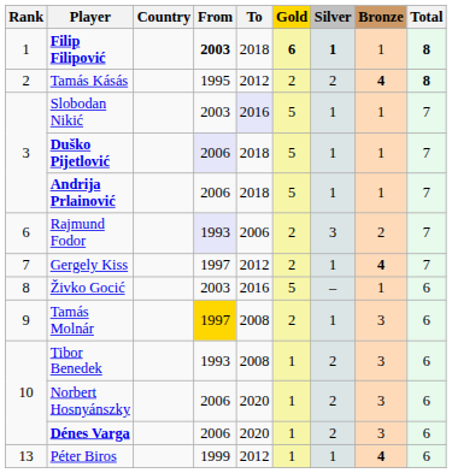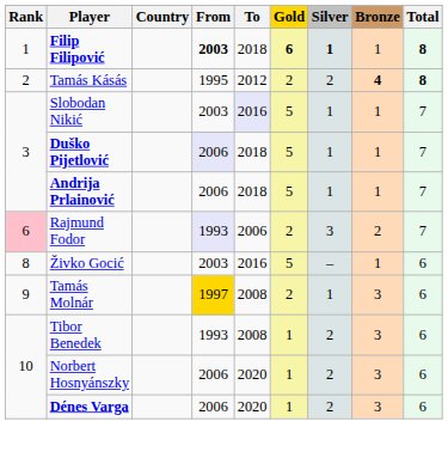 <table class="wikitable plainrowheaders" width=70% style="text-align:center;">
 <tr style="background-color:#EDEDED;">
 <th class="hintergrundfarbe5" style="width:1em">Rank</th>
 <th class="hintergrundfarbe5">Player</th>
 <th class="hintergrundfarbe5">Country</th>
 <th class="hintergrundfarbe5">From</th>
 <th class="hintergrundfarbe5">To</th>
 <th style="background:    gold; width:8%">Gold</th>
 <th style="background:  silver; width:8%">Silver</th>
 <th style="background: #CC9966; width:8%">Bronze</th>
 <th class="hintergrundfarbe5" style="width:8%">Total</th>
 </tr>
 <tr>
 <td>1</td>
 <td align="left"><strong><a href='#'>Filip Filipović</a></strong></td>
 <td align="left"><br></td>
 <td><strong>2003</strong></td>
 <td>2018</td>
 <td bgcolor="#F7F6A8"><strong>6</strong></td>
 <td bgcolor="#DCE5E5"><strong>1</strong></td>
 <td bgcolor="#FFDAB9">1</td>
 <td bgcolor="#E7FAEC"><strong>8</strong></td>
 </tr>
 <tr align="center">
 <td>2</td>
 <td align="left"><a href='#'>Tamás Kásás</a></td>
 <td align="left"></td>
 <td>1995</td>
 <td>2012</td>
 <td bgcolor="#F7F6A8">2</td>
 <td bgcolor="#DCE5E5">2</td>
 <td bgcolor="#FFDAB9"><strong>4</strong></td>
 <td bgcolor="#E7FAEC"><strong>8</strong></td>
 </tr>
 <tr align="center">
 <td rowspan="3">3</td>
 <td align="left"><a href='#'>Slobodan Nikić</a></td>
 <td align="left"><br></td>
 <td>2003</td>
 <td style="background: lavender;">2016</td>
 <td bgcolor="#F7F6A8">5</td>
 <td bgcolor="#DCE5E5">1</td>
 <td bgcolor="#FFDAB9">1</td>
 <td bgcolor="#E7FAEC">7</td>
 </tr>
 <tr align="center">
 <td align="left"><strong><a href='#'>Duško Pijetlović</a></strong></td>
 <td align="left"></td>
 <td style="background: lavender;">2006</td>
 <td>2018</td>
 <td bgcolor="#F7F6A8">5</td>
 <td bgcolor="#DCE5E5">1</td>
 <td bgcolor="#FFDAB9">1</td>
 <td bgcolor="#E7FAEC">7</td>
 </tr>
 <tr align="center">
 <td align="left"><strong><a href='#'>Andrija Prlainović</a></strong></td>
 <td align="left"></td>
 <td>2006</td>
 <td>2018</td>
 <td bgcolor="#F7F6A8">5</td>
 <td bgcolor="#DCE5E5">1</td>
 <td bgcolor="#FFDAB9">1</td>
 <td bgcolor="#E7FAEC">7</td>
 </tr>
 <tr align="center">
-<td>6</td>
+<td style="background: pink;">6</td>
 <td align="left"><a href='#'>Rajmund Fodor</a></td>
 <td align="left"></td>
 <td style="background: lavender;">1993</td>
 <td>2006</td>
 <td bgcolor="#F7F6A8">2</td>
 <td bgcolor="#DCE5E5">3</td>
 <td bgcolor="#FFDAB9">2</td>
-<td bgcolor="#E7FAEC">7</td>
-</tr>
-<tr align="center">
-<td>7</td>
-<td align="left"><a href='#'>Gergely Kiss</a></td>
-<td align="left"></td>
-<td>1997</td>
-<td>2012</td>
-<td bgcolor="#F7F6A8">2</td>
-<td bgcolor="#DCE5E5">1</td>
-<td bgcolor="#FFDAB9"><strong>4</strong></td>
 <td bgcolor="#E7FAEC">7</td>
 </tr>
 <tr align="center">
 <td>8</td>
 <td align="left"><a href='#'>Živko Gocić</a></td>
 <td align="left"><br></td>
 <td>2003</td>
 <td>2016</td>
 <td bgcolor="#F7F6A8">5</td>
 <td bgcolor="#DCE5E5">–</td>
 <td bgcolor="#FFDAB9">1</td>
 <td bgcolor="#E7FAEC">6</td>
 </tr>
 <tr align="center">
 <td>9</td>
 <td align="left"><a href='#'>Tamás Molnár</a></td>
 <td align="left"></td>
 <td style="background: gold;">1997</td>
 <td>2008</td>
 <td bgcolor="#F7F6A8">2</td>
 <td bgcolor="#DCE5E5">1</td>
 <td bgcolor="#FFDAB9">3</td>
 <td bgcolor="#E7FAEC">6</td>
 </tr>
 <tr align="center">
 <td rowspan="3">10</td>
 <td align="left"><a href='#'>Tibor Benedek</a></td>
 <td align="left"></td>
 <td>1993</td>
 <td>2008</td>
 <td bgcolor="#F7F6A8">1</td>
 <td bgcolor="#DCE5E5">2</td>
 <td bgcolor="#FFDAB9">3</td>
 <td bgcolor="#E7FAEC">6</td>
 </tr>
 <tr align="center">
 <td align="left"><a href='#'>Norbert Hosnyánszky</a></td>
 <td align="left"></td>
 <td>2006</td>
 <td>2020</td>
 <td bgcolor="#F7F6A8">1</td>
 <td bgcolor="#DCE5E5">2</td>
 <td bgcolor="#FFDAB9">3</td>
 <td bgcolor="#E7FAEC">6</td>
 </tr>
 <tr align="center">
 <td align="left"><strong><a href='#'>Dénes Varga</a></strong></td>
 <td align="left"></td>
 <td>2006</td>
 <td>2020</td>
 <td bgcolor="#F7F6A8">1</td>
 <td bgcolor="#DCE5E5">2</td>
 <td bgcolor="#FFDAB9">3</td>
 <td bgcolor="#E7FAEC">6</td>
 </tr>
-<tr align="center">
-<td>13</td>
-<td align="left"><a href='#'>Péter Biros</a></td>
-<td align="left"></td>
-<td>1999</td>
-<td>2012</td>
-<td bgcolor="#F7F6A8">1</td>
-<td bgcolor="#DCE5E5">1</td>
-<td bgcolor="#FFDAB9"><strong>4</strong></td>
-<td bgcolor="#E7FAEC">6</td>
-</tr>
 </table>
